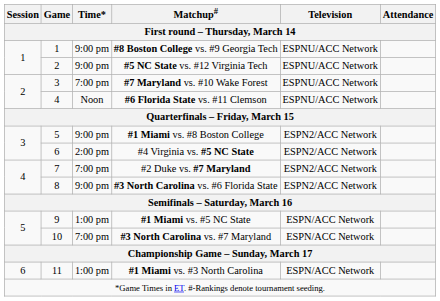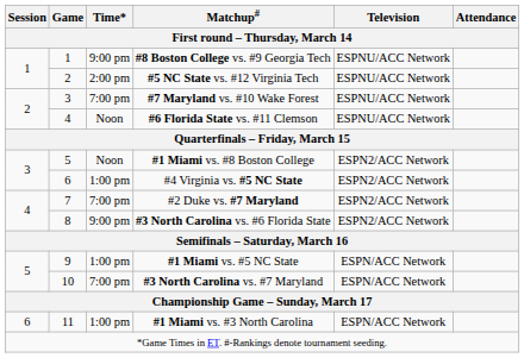 <table class="wikitable" style="text-align:center;font-size: 95%">
 <tr align="center">
 <th>Session</th>
 <th>Game</th>
 <th>Time*</th>
 <th>Matchup<sup>#</sup></th>
 <th>Television</th>
 <th>Attendance</th>
 </tr>
 <tr>
 <th colspan=7>First round – Thursday, March 14</th>
 </tr>
 <tr>
 <td rowspan=2 style="text-align:center;">1</td>
 <td>1</td>
 <td>9:00 pm</td>
 <td><strong>#8 Boston College</strong> vs. #9 Georgia Tech</td>
 <td>ESPNU/ACC Network</td>
 <td></td>
 </tr>
 <tr>
 <td>2</td>
-<td>9:00 pm</td>
+<td>2:00 pm</td>
 <td><strong>#5 NC State</strong> vs. #12 Virginia Tech</td>
 <td>ESPNU/ACC Network</td>
 <td></td>
 </tr>
 <tr>
 <td rowspan=2 style="text-align:center;">2</td>
 <td>3</td>
 <td>7:00 pm</td>
 <td><strong>#7 Maryland</strong> vs. #10 Wake Forest</td>
 <td>ESPNU/ACC Network</td>
 <td></td>
 </tr>
 <tr>
 <td>4</td>
 <td>Noon</td>
 <td><strong>#6 Florida State</strong> vs. #11 Clemson</td>
 <td>ESPNU/ACC Network</td>
 <td></td>
 </tr>
 <tr>
 <th colspan=7>Quarterfinals – Friday, March 15</th>
 </tr>
 <tr>
 <td rowspan=2 style="text-align:center;">3</td>
 <td>5</td>
-<td>9:00 pm</td>
+<td>Noon</td>
 <td><strong>#1 Miami</strong> vs. #8 Boston College</td>
 <td>ESPN2/ACC Network</td>
 <td></td>
 </tr>
 <tr>
 <td>6</td>
-<td>2:00 pm</td>
+<td>1:00 pm</td>
 <td>#4 Virginia vs. <strong>#5 NC State</strong></td>
 <td>ESPN2/ACC Network</td>
 <td></td>
 </tr>
 <tr>
 <td rowspan=2 style="text-align:center;">4</td>
 <td>7</td>
 <td>7:00 pm</td>
 <td>#2 Duke vs. <strong>#7 Maryland</strong></td>
 <td>ESPN2/ACC Network</td>
 <td></td>
 </tr>
 <tr>
 <td>8</td>
 <td>9:00 pm</td>
 <td><strong>#3 North Carolina</strong> vs. #6 Florida State</td>
 <td>ESPN2/ACC Network</td>
 <td></td>
 </tr>
 <tr>
 <th colspan=7>Semifinals – Saturday, March 16</th>
 </tr>
 <tr>
 <td rowspan=2 style="text-align:center;">5</td>
 <td>9</td>
 <td>1:00 pm</td>
 <td><strong>#1 Miami</strong> vs. #5 NC State</td>
 <td>ESPN/ACC Network</td>
 <td></td>
 </tr>
 <tr>
 <td>10</td>
 <td>7:00 pm</td>
 <td><strong>#3 North Carolina</strong> vs. #7 Maryland</td>
 <td>ESPN/ACC Network</td>
 <td></td>
 </tr>
 <tr>
 <th colspan=7>Championship Game – Sunday, March 17</th>
 </tr>
 <tr>
 <td>6</td>
 <td>11</td>
 <td>1:00 pm</td>
 <td><strong>#1 Miami</strong> vs. #3 North Carolina</td>
 <td>ESPN/ACC Network</td>
 <td></td>
 </tr>
 <tr>
 <td colspan=6><small>*Game Times in <a href='#'>ET</a>. #-Rankings denote tournament seeding.</small></td>
 </tr>
 </table>
